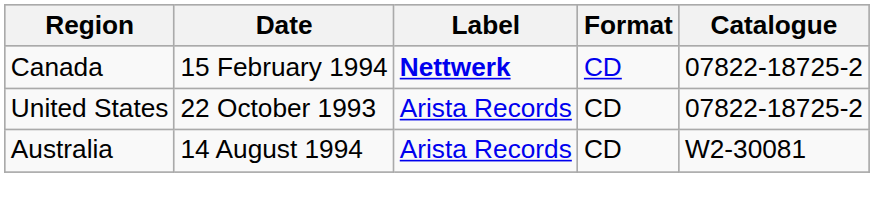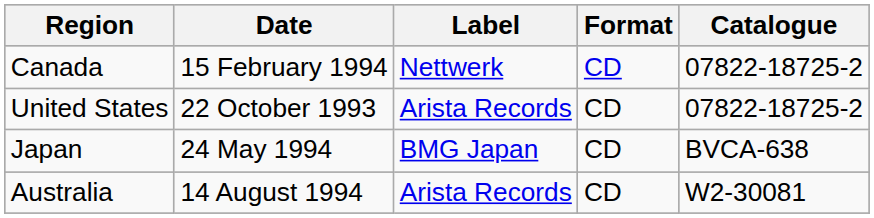 <table class="wikitable">
 <tr>
 <th>Region</th>
 <th>Date</th>
 <th>Label</th>
 <th>Format</th>
 <th>Catalogue</th>
 </tr>
 <tr>
 <td>Canada</td>
 <td>15 February 1994</td>
-<td><strong><a href='#'>Nettwerk</a></strong></td>
+<td><a href='#'>Nettwerk</a></td>
 <td><a href='#'>CD</a></td>
 <td>07822-18725-2</td>
 </tr>
 <tr>
 <td>United States</td>
 <td>22 October 1993</td>
 <td><a href='#'>Arista Records</a></td>
 <td>CD</td>
 <td>07822-18725-2</td>
 </tr>
 <tr>
+<td>Japan</td>
+<td>24 May 1994</td>
+<td><a href='#'>BMG Japan</a></td>
+<td>CD</td>
+<td>BVCA-638</td>
+</tr>
+<tr>
 <td>Australia</td>
 <td>14 August 1994</td>
 <td><a href='#'>Arista Records</a></td>
 <td>CD</td>
 <td>W2-30081</td>
 </tr>
 </table>
